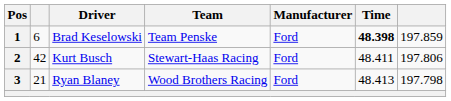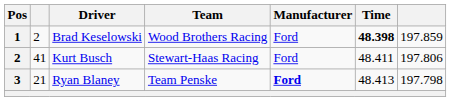 <table class="wikitable" style="font-size:95%">
 <tr>
 <th>Pos</th>
 <th></th>
 <th>Driver</th>
 <th>Team</th>
 <th>Manufacturer</th>
 <th>Time</th>
 <th></th>
 </tr>
 <tr>
 <th>1</th>
-<td>6</td>
+<td>2</td>
 <td><a href='#'>Brad Keselowski</a></td>
-<td><a href='#'>Team Penske</a></td>
+<td><a href='#'>Wood Brothers Racing</a></td>
 <td><a href='#'>Ford</a></td>
 <td><strong>48.398</strong></td>
 <td>197.859</td>
 </tr>
 <tr>
 <th>2</th>
-<td>42</td>
+<td>41</td>
 <td><a href='#'>Kurt Busch</a></td>
 <td><a href='#'>Stewart-Haas Racing</a></td>
 <td><a href='#'>Ford</a></td>
 <td>48.411</td>
 <td>197.806</td>
 </tr>
 <tr>
 <th>3</th>
 <td>21</td>
 <td><a href='#'>Ryan Blaney</a></td>
-<td><a href='#'>Wood Brothers Racing</a></td>
-<td><a href='#'>Ford</a></td>
+<td><a href='#'>Team Penske</a></td>
+<td><strong><a href='#'>Ford</a></strong></td>
 <td>48.413</td>
 <td>197.798</td>
 </tr>
 <tr>
 <th colspan="7"></th>
 </tr>
 </table>
